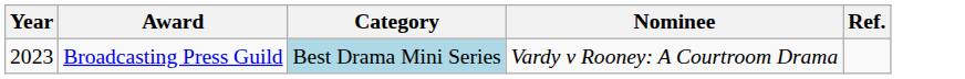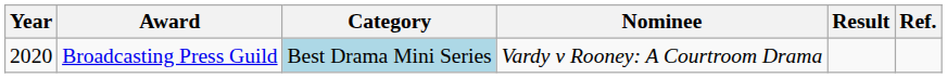 <table class="wikitable">
 <tr>
 <th>Year</th>
 <th>Award</th>
 <th>Category</th>
 <th>Nominee</th>
+<th>Result</th>
 <th>Ref.</th>
 </tr>
 <tr>
-<td>2023</td>
+<td>2020</td>
 <td><a href='#'>Broadcasting Press Guild</a></td>
 <td style="background: lightblue;">Best Drama Mini Series</td>
 <td><em>Vardy v Rooney: A Courtroom Drama</em></td>
 <td></td>
+<td></td>
 </tr>
 </table>
